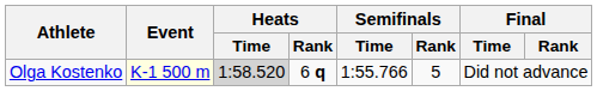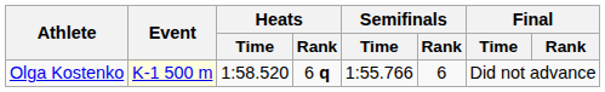 <table class="wikitable" style="font-size:90%">
 <tr>
 <th rowspan=2>Athlete</th>
 <th rowspan=2>Event</th>
 <th colspan=2>Heats</th>
 <th colspan=2>Semifinals</th>
 <th colspan=2>Final</th>
 </tr>
 <tr style="font-size:95%">
 <th>Time</th>
 <th>Rank</th>
 <th>Time</th>
 <th>Rank</th>
 <th>Time</th>
 <th>Rank</th>
 </tr>
 <tr align=center>
 <td align=left><a href='#'>Olga Kostenko</a></td>
 <td align=left style="background: lightyellow;"><a href='#'>K-1 500 m</a></td>
-<td style="background: lightgrey;">1:58.520</td>
+<td>1:58.520</td>
 <td>6 <strong>q</strong></td>
 <td>1:55.766</td>
-<td>5</td>
+<td>6</td>
 <td colspan=2>Did not advance</td>
 </tr>
 </table>
